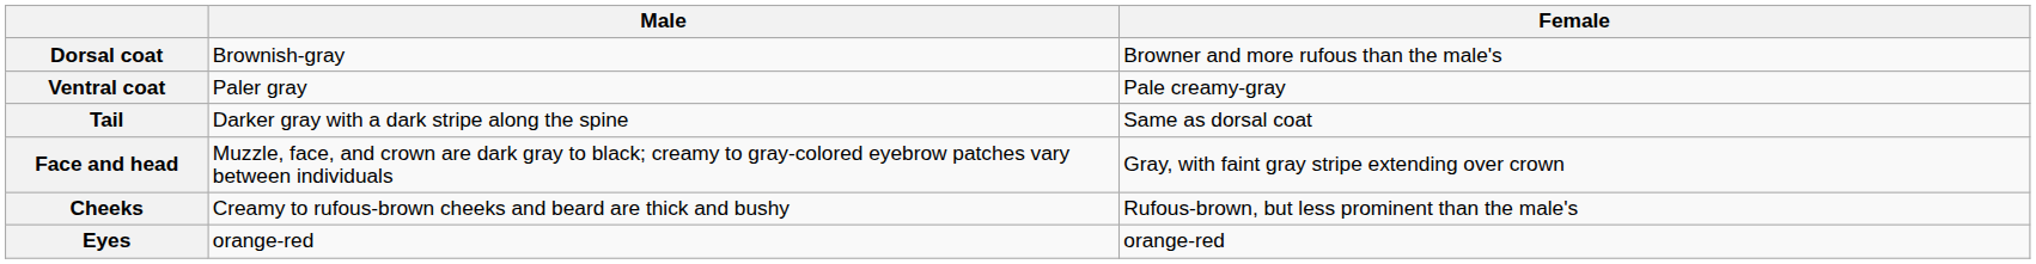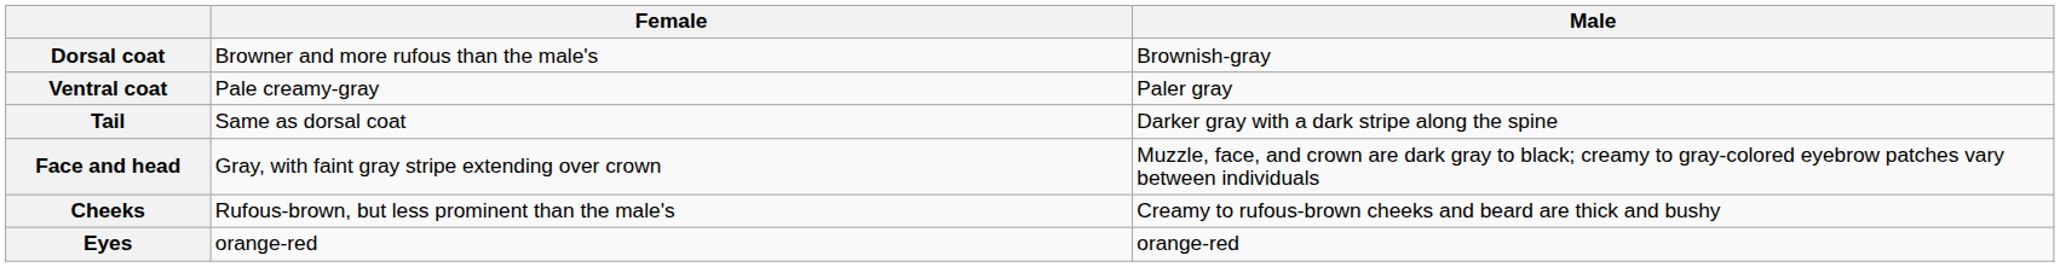 <table class="wikitable" style="text-align:left" align="center">
 <tr>
 <th></th>
+<th width=45%>Female</th>
 <th width=45%>Male</th>
-<th width=45%>Female</th>
 </tr>
 <tr 1796>
 <th>Dorsal coat</th>
+<td>Browner and more rufous than the male's</td>
 <td>Brownish-gray</td>
-<td>Browner and more rufous than the male's</td>
 </tr>
 <tr>
 <th>Ventral coat</th>
+<td>Pale creamy-gray</td>
 <td>Paler gray</td>
-<td>Pale creamy-gray</td>
 </tr>
 <tr>
 <th>Tail</th>
+<td>Same as dorsal coat</td>
 <td>Darker gray with a dark stripe along the spine</td>
-<td>Same as dorsal coat</td>
 </tr>
 <tr>
 <th>Face and head</th>
+<td>Gray, with faint gray stripe extending over crown</td>
 <td>Muzzle, face, and crown are dark gray to black; creamy to gray-colored eyebrow patches vary between individuals</td>
-<td>Gray, with faint gray stripe extending over crown</td>
 </tr>
 <tr>
 <th>Cheeks</th>
+<td>Rufous-brown, but less prominent than the male's</td>
 <td>Creamy to rufous-brown cheeks and beard are thick and bushy</td>
-<td>Rufous-brown, but less prominent than the male's</td>
 </tr>
 <tr>
 <th>Eyes</th>
 <td>orange-red</td>
 <td>orange-red</td>
 </tr>
 </table>
